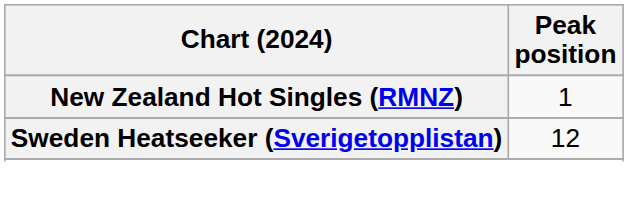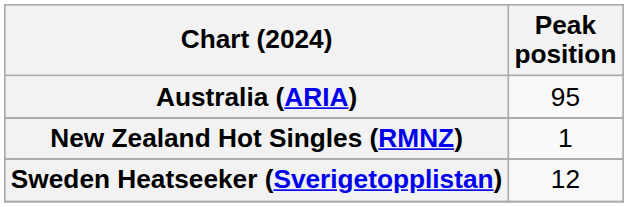 <table class="wikitable sortable plainrowheaders" style="text-align:center">
 <tr>
 <th scope="col">Chart (2024)</th>
 <th scope="col">Peak<br>position</th>
+</tr>
+<tr>
+<th scope="row">Australia (<a href='#'>ARIA</a>)</th>
+<td>95</td>
 </tr>
 <tr>
 </tr>
 <tr>
 <th scope="row">New Zealand Hot Singles (<a href='#'>RMNZ</a>)</th>
 <td>1</td>
 </tr>
 <tr>
 </tr>
 <tr>
 <th scope="row">Sweden Heatseeker (<a href='#'>Sverigetopplistan</a>)</th>
 <td>12</td>
 </tr>
 <tr>
 </tr>
 <tr>
 </tr>
 </table>
